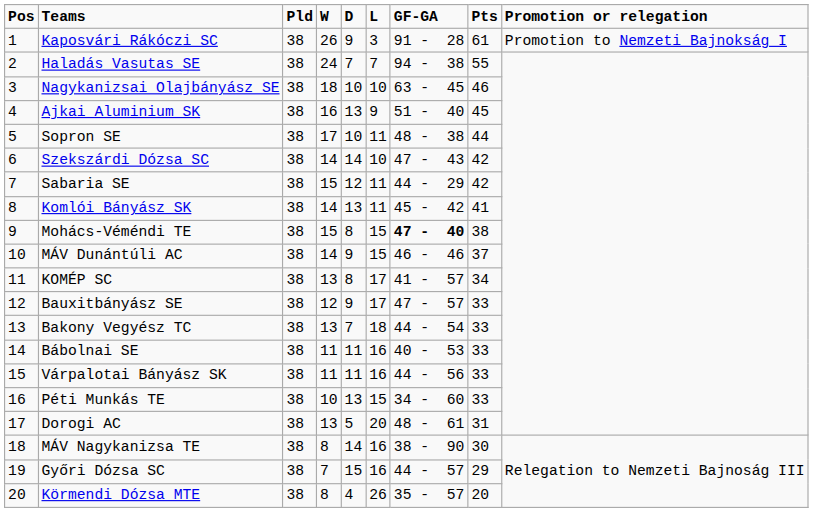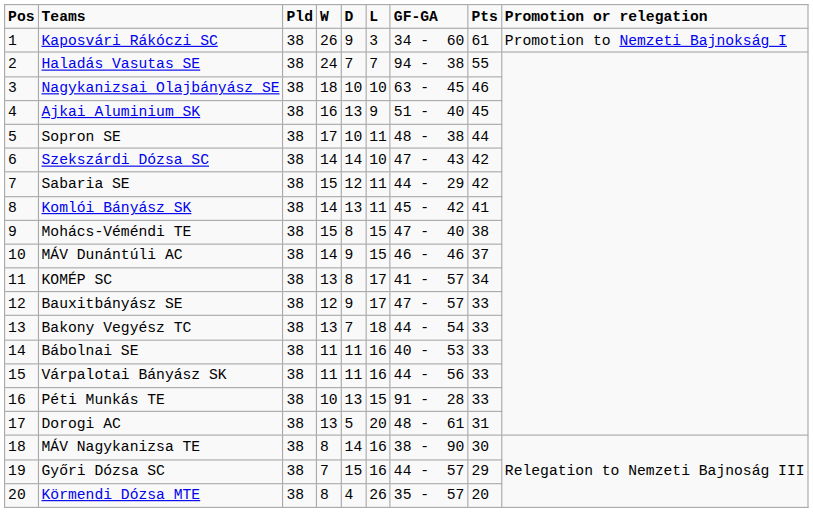 <table class="wikitable">
 <tr>
 <td><strong>Pos</strong></td>
 <td><strong>Teams</strong></td>
 <td><strong>Pld</strong></td>
 <td><strong>W</strong></td>
 <td><strong>D</strong></td>
 <td><strong>L</strong></td>
 <td><strong>GF-GA</strong></td>
 <td><strong>Pts</strong></td>
 <td><strong>Promotion or relegation</strong></td>
 </tr>
 <tr>
 <td>1</td>
 <td><a href='#'>Kaposvári Rákóczi SC</a></td>
 <td>38</td>
 <td>26</td>
 <td>9</td>
 <td>3</td>
-<td>91 -  28</td>
+<td>34 -  60</td>
 <td>61</td>
 <td>Promotion to <a href='#'>Nemzeti Bajnokság I</a></td>
 </tr>
 <tr>
 <td>2</td>
 <td><a href='#'>Haladás Vasutas SE</a></td>
 <td>38</td>
 <td>24</td>
 <td>7</td>
 <td>7</td>
 <td>94 -  38</td>
 <td>55</td>
 <td rowspan="16"></td>
 </tr>
 <tr>
 <td>3</td>
 <td><a href='#'>Nagykanizsai Olajbányász SE</a></td>
 <td>38</td>
 <td>18</td>
 <td>10</td>
 <td>10</td>
 <td>63 -  45</td>
 <td>46</td>
 </tr>
 <tr>
 <td>4</td>
 <td><a href='#'>Ajkai Aluminium SK</a></td>
 <td>38</td>
 <td>16</td>
 <td>13</td>
 <td>9</td>
 <td>51 -  40</td>
 <td>45</td>
 </tr>
 <tr>
 <td>5</td>
 <td>Sopron SE</td>
 <td>38</td>
 <td>17</td>
 <td>10</td>
 <td>11</td>
 <td>48 -  38</td>
 <td>44</td>
 </tr>
 <tr>
 <td>6</td>
 <td><a href='#'>Szekszárdi Dózsa SC</a></td>
 <td>38</td>
 <td>14</td>
 <td>14</td>
 <td>10</td>
 <td>47 -  43</td>
 <td>42</td>
 </tr>
 <tr>
 <td>7</td>
 <td>Sabaria SE</td>
 <td>38</td>
 <td>15</td>
 <td>12</td>
 <td>11</td>
 <td>44 -  29</td>
 <td>42</td>
 </tr>
 <tr>
 <td>8</td>
 <td><a href='#'>Komlói Bányász SK</a></td>
 <td>38</td>
 <td>14</td>
 <td>13</td>
 <td>11</td>
 <td>45 -  42</td>
 <td>41</td>
 </tr>
 <tr>
 <td>9</td>
 <td>Mohács-Véméndi TE</td>
 <td>38</td>
 <td>15</td>
 <td>8</td>
 <td>15</td>
-<td><strong>47 -  40</strong></td>
+<td>47 -  40</td>
 <td>38</td>
 </tr>
 <tr>
 <td>10</td>
 <td>MÁV Dunántúli AC</td>
 <td>38</td>
 <td>14</td>
 <td>9</td>
 <td>15</td>
 <td>46 -  46</td>
 <td>37</td>
 </tr>
 <tr>
 <td>11</td>
 <td>KOMÉP SC</td>
 <td>38</td>
 <td>13</td>
 <td>8</td>
 <td>17</td>
 <td>41 -  57</td>
 <td>34</td>
 </tr>
 <tr>
 <td>12</td>
 <td>Bauxitbányász SE</td>
 <td>38</td>
 <td>12</td>
 <td>9</td>
 <td>17</td>
 <td>47 -  57</td>
 <td>33</td>
 </tr>
 <tr>
 <td>13</td>
 <td>Bakony Vegyész TC</td>
 <td>38</td>
 <td>13</td>
 <td>7</td>
 <td>18</td>
 <td>44 -  54</td>
 <td>33</td>
 </tr>
 <tr>
 <td>14</td>
 <td>Bábolnai SE</td>
 <td>38</td>
 <td>11</td>
 <td>11</td>
 <td>16</td>
 <td>40 -  53</td>
 <td>33</td>
 </tr>
 <tr>
 <td>15</td>
 <td>Várpalotai Bányász SK</td>
 <td>38</td>
 <td>11</td>
 <td>11</td>
 <td>16</td>
 <td>44 -  56</td>
 <td>33</td>
 </tr>
 <tr>
 <td>16</td>
 <td>Péti Munkás TE</td>
 <td>38</td>
 <td>10</td>
 <td>13</td>
 <td>15</td>
-<td>34 -  60</td>
+<td>91 -  28</td>
 <td>33</td>
 </tr>
 <tr>
 <td>17</td>
 <td>Dorogi AC</td>
 <td>38</td>
 <td>13</td>
 <td>5</td>
 <td>20</td>
 <td>48 -  61</td>
 <td>31</td>
 </tr>
 <tr>
 <td>18</td>
 <td>MÁV Nagykanizsa TE</td>
 <td>38</td>
 <td>8</td>
 <td>14</td>
 <td>16</td>
 <td>38 -  90</td>
 <td>30</td>
 <td rowspan="3">Relegation to Nemzeti Bajnoság III</td>
 </tr>
 <tr>
 <td>19</td>
 <td>Győri Dózsa SC</td>
 <td>38</td>
 <td>7</td>
 <td>15</td>
 <td>16</td>
 <td>44 -  57</td>
 <td>29</td>
 </tr>
 <tr>
 <td>20</td>
 <td><a href='#'>Körmendi Dózsa MTE</a></td>
 <td>38</td>
 <td>8</td>
 <td>4</td>
 <td>26</td>
 <td>35 -  57</td>
 <td>20</td>
 </tr>
 </table>
